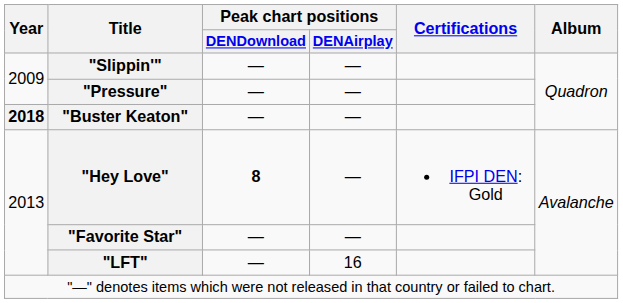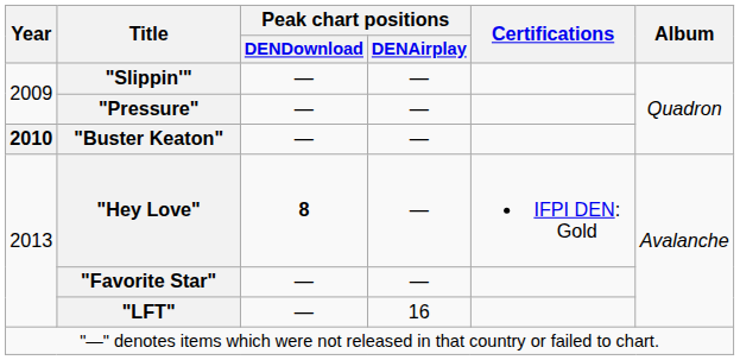 <table class="wikitable plainrowheaders" style="text-align:center;">
 <tr>
 <th rowspan="2" scope="col">Year</th>
 <th rowspan="2" scope="col" style="width:20em;">Title</th>
 <th colspan="2" scope="col">Peak chart positions</th>
 <th rowspan="2" scope="col" style="width:13em;"><a href='#'>Certifications</a></th>
 <th rowspan="2" scope="col">Album</th>
 </tr>
 <tr>
 <th scope="col" style="width:5em;font-size:90%;"><a href='#'>DENDownload</a></th>
 <th scope="col" style="width:5em;font-size:90%;"><a href='#'>DENAirplay</a></th>
 </tr>
 <tr>
 <td rowspan="2">2009</td>
 <th scope="row">"Slippin'"</th>
 <td>—</td>
 <td>—</td>
 <td></td>
 <td rowspan="3" style="text-align:center;"><em>Quadron</em></td>
 </tr>
 <tr>
 <th scope="row">"Pressure"</th>
 <td>—</td>
 <td>—</td>
 <td></td>
 </tr>
 <tr>
-<th scope="row">2018</th>
+<th scope="row">2010</th>
 <th scope="row">"Buster Keaton"</th>
 <td>—</td>
 <td>—</td>
 <td></td>
 </tr>
 <tr>
 <td rowspan="3">2013</td>
 <th scope="row">"Hey Love"</th>
 <td><strong>8</strong></td>
 <td>—</td>
 <td><br><ul><li><a href='#'>IFPI DEN</a>: Gold</li></ul></td>
 <td rowspan="3" style="text-align:center;"><em>Avalanche</em></td>
 </tr>
 <tr>
 <th scope="row">"Favorite Star"</th>
 <td>—</td>
 <td>—</td>
 <td></td>
 </tr>
 <tr>
 <th scope="row">"LFT"</th>
 <td>—</td>
 <td>16</td>
 <td></td>
 </tr>
 <tr>
 <td colspan="6" style="font-size:90%;">"—" denotes items which were not released in that country or failed to chart.</td>
 </tr>
 </table>
